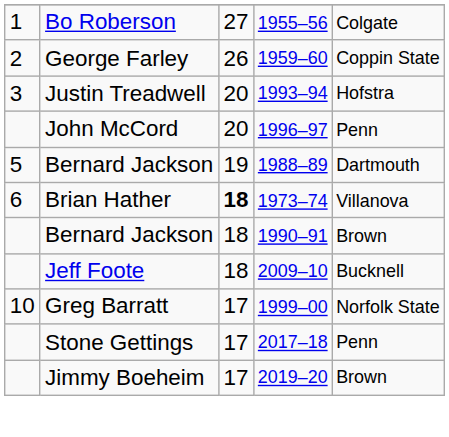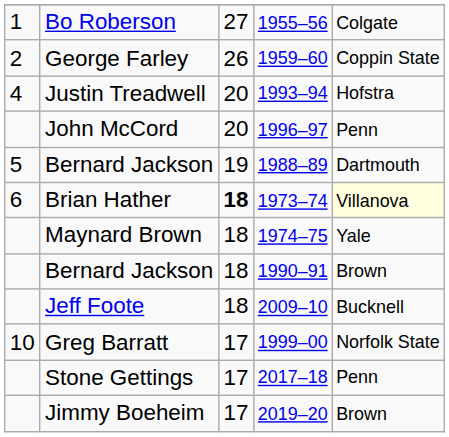 <table class="wikitable">
 <tr>
 </tr>
 <tr>
 <td>1</td>
 <td><a href='#'>Bo Roberson</a></td>
 <td>27</td>
 <td style="font-size:80%;"><a href='#'>1955–56</a></td>
 <td style="font-size:80%;">Colgate</td>
 </tr>
 <tr>
 <td>2</td>
 <td>George Farley</td>
 <td>26</td>
 <td style="font-size:80%;"><a href='#'>1959–60</a></td>
 <td style="font-size:80%;">Coppin State</td>
 </tr>
 <tr>
-<td>3</td>
+<td>4</td>
 <td>Justin Treadwell</td>
 <td>20</td>
 <td style="font-size:80%;"><a href='#'>1993–94</a></td>
 <td style="font-size:80%;">Hofstra</td>
 </tr>
 <tr>
 <td></td>
 <td>John McCord</td>
 <td>20</td>
 <td style="font-size:80%;"><a href='#'>1996–97</a></td>
 <td style="font-size:80%;">Penn</td>
 </tr>
 <tr>
 <td>5</td>
 <td>Bernard Jackson</td>
 <td>19</td>
 <td style="font-size:80%;"><a href='#'>1988–89</a></td>
 <td style="font-size:80%;">Dartmouth</td>
 </tr>
 <tr>
 <td>6</td>
 <td>Brian Hather</td>
 <td><strong>18</strong></td>
 <td style="font-size:80%;"><a href='#'>1973–74</a></td>
-<td style="font-size:80%;">Villanova</td>
+<td style="background: lightyellow; font-size:80%;">Villanova</td>
+</tr>
+<tr>
+<td></td>
+<td>Maynard Brown</td>
+<td>18</td>
+<td style="font-size:80%;"><a href='#'>1974–75</a></td>
+<td style="font-size:80%;">Yale</td>
 </tr>
 <tr>
 <td></td>
 <td>Bernard Jackson</td>
 <td>18</td>
 <td style="font-size:80%;"><a href='#'>1990–91</a></td>
 <td style="font-size:80%;">Brown</td>
 </tr>
 <tr>
 <td></td>
 <td><a href='#'>Jeff Foote</a></td>
 <td>18</td>
 <td style="font-size:80%;"><a href='#'>2009–10</a></td>
 <td style="font-size:80%;">Bucknell</td>
 </tr>
 <tr>
 <td>10</td>
 <td>Greg Barratt</td>
 <td>17</td>
 <td style="font-size:80%;"><a href='#'>1999–00</a></td>
 <td style="font-size:80%;">Norfolk State</td>
 </tr>
 <tr>
 <td></td>
 <td>Stone Gettings</td>
 <td>17</td>
 <td style="font-size:80%;"><a href='#'>2017–18</a></td>
 <td style="font-size:80%;">Penn</td>
 </tr>
 <tr>
 <td></td>
 <td>Jimmy Boeheim</td>
 <td>17</td>
 <td style="font-size:80%;"><a href='#'>2019–20</a></td>
 <td style="font-size:80%;">Brown</td>
 </tr>
 </table>
